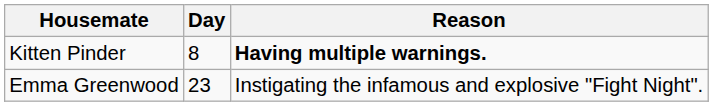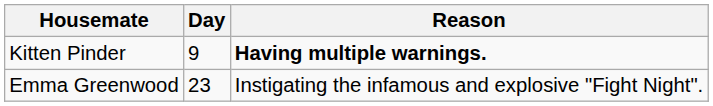 <table class="wikitable">
 <tr>
 <th>Housemate</th>
 <th>Day</th>
 <th>Reason</th>
 </tr>
 <tr>
 <td>Kitten Pinder</td>
-<td>8</td>
+<td>9</td>
 <td><strong>Having multiple warnings.</strong></td>
 </tr>
 <tr>
 <td>Emma Greenwood</td>
 <td>23</td>
 <td>Instigating the infamous and explosive "Fight Night".</td>
 </tr>
 </table>
